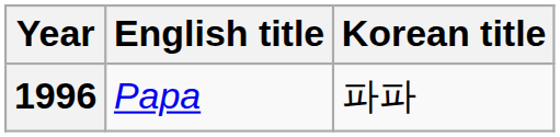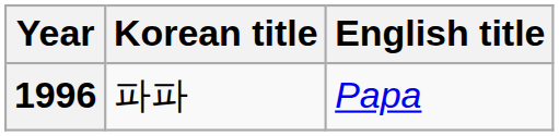 <table class="wikitable plainrowheaders">
 <tr>
 <th scope="col">Year</th>
+<th scope="col">Korean title</th>
 <th scope="col">English title</th>
-<th scope="col">Korean title</th>
 </tr>
 <tr>
 <th scope="row">1996</th>
+<td>파파</td>
 <td><em><a href='#'>Papa</a></em></td>
-<td>파파</td>
 </tr>
 </table>
